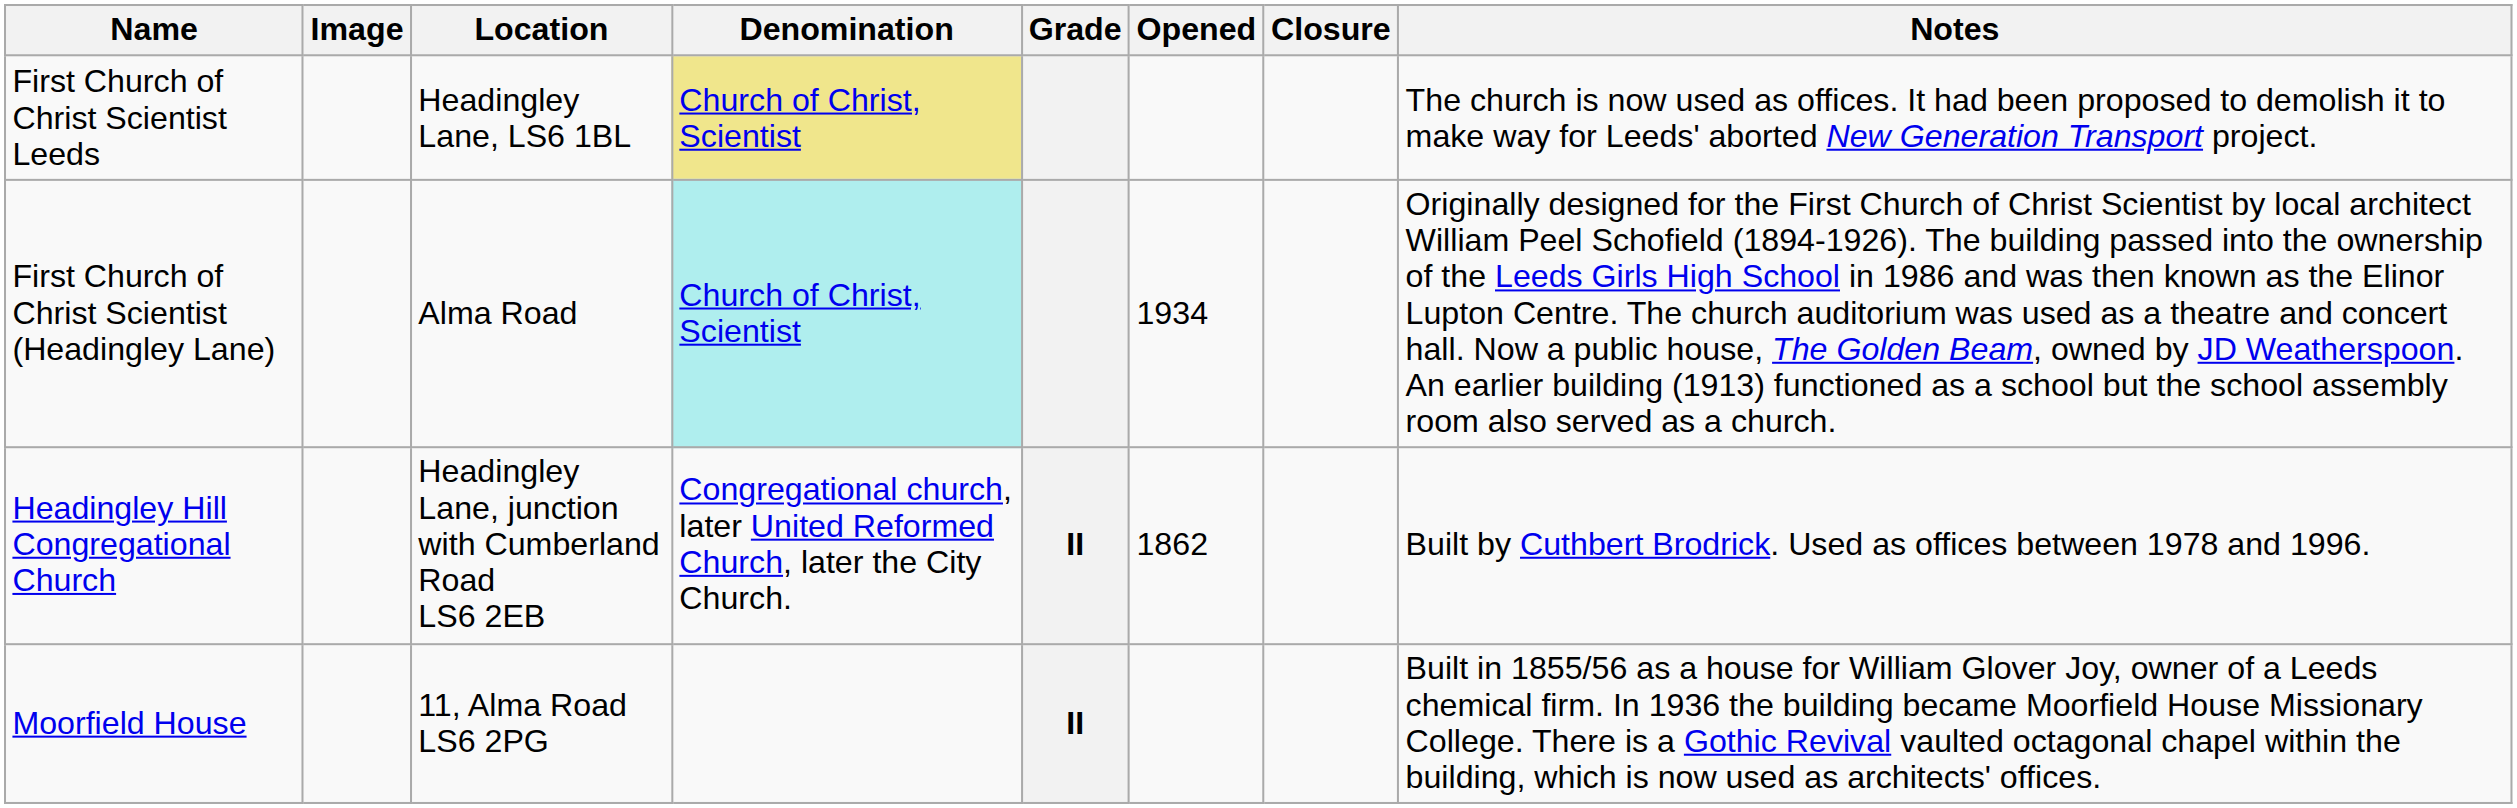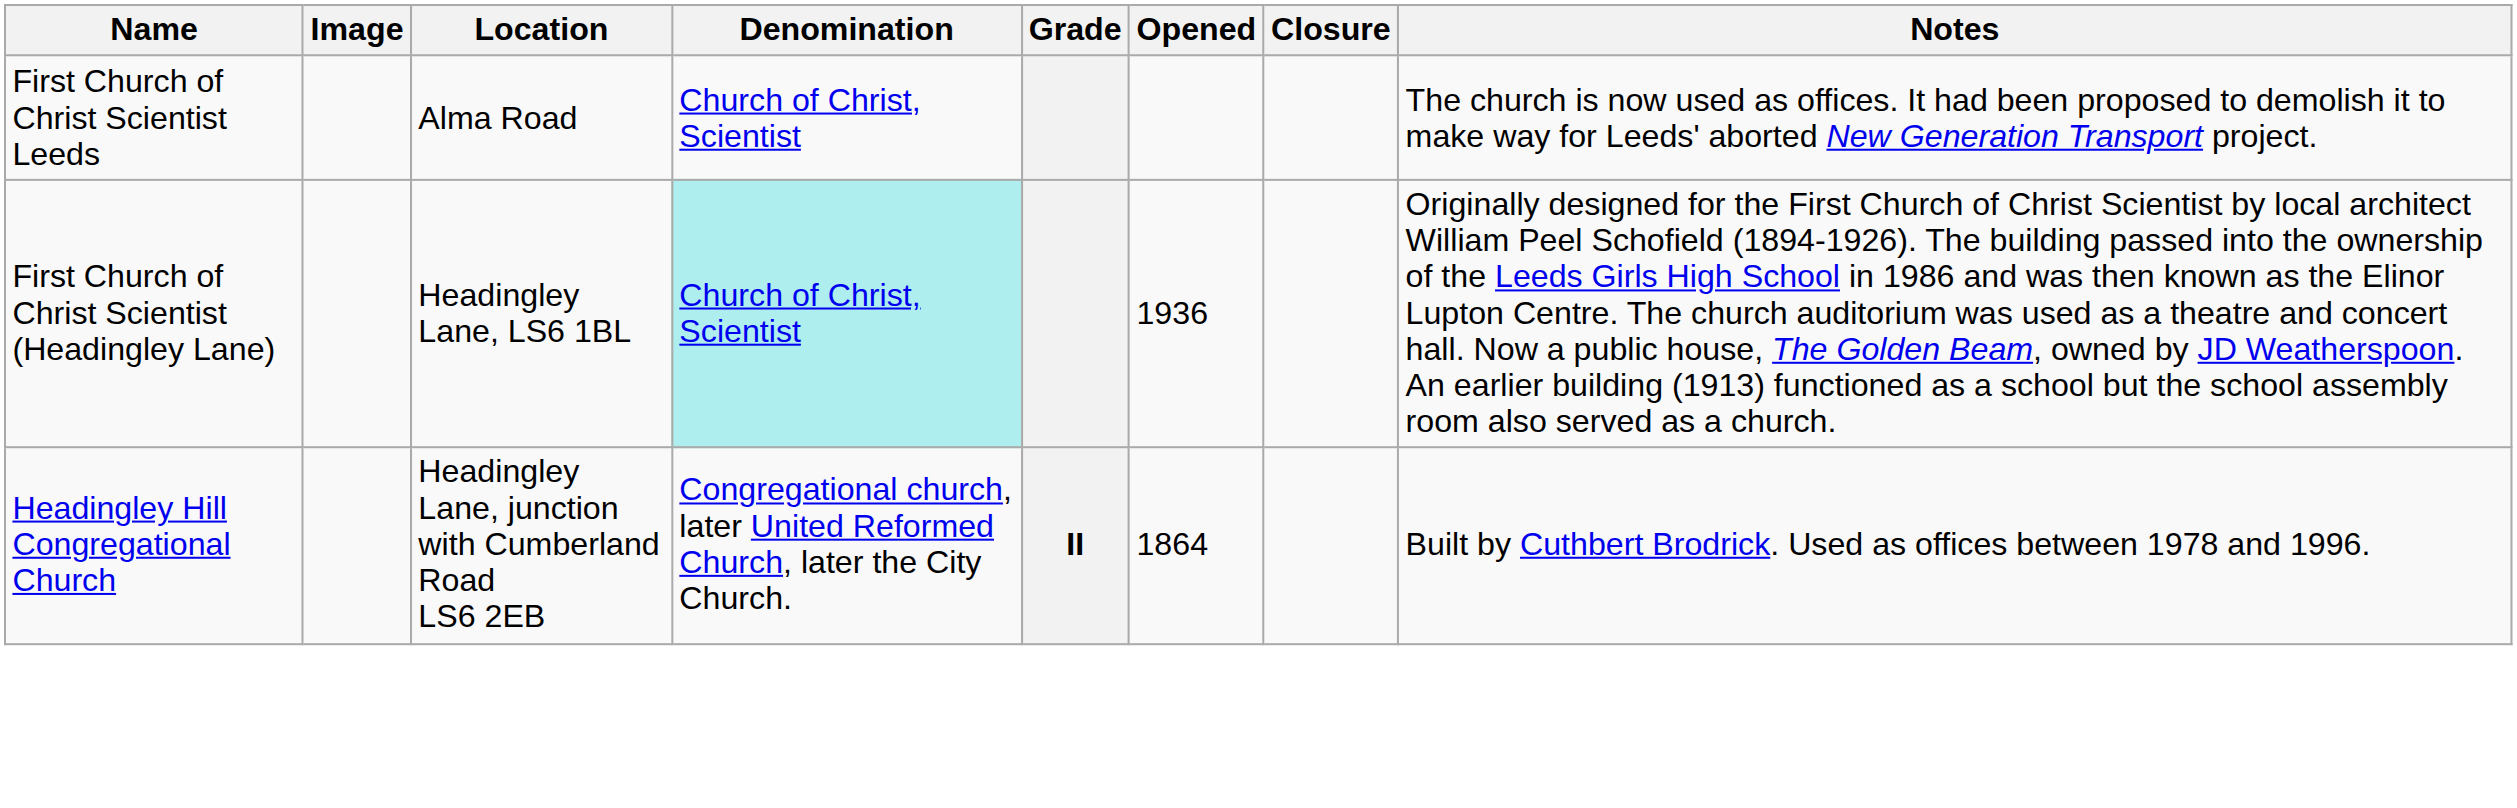 <table class="wikitable sortable">
 <tr>
 <th>Name</th>
 <th class="unsortable">Image</th>
 <th>Location</th>
 <th>Denomination</th>
 <th>Grade</th>
 <th>Opened</th>
 <th>Closure</th>
 <th class="unsortable">Notes</th>
 </tr>
 <tr>
 <td>First Church of Christ Scientist Leeds</td>
 <td></td>
-<td>Headingley Lane, LS6 1BL</td>
-<td style="background: khaki;"><a href='#'>Church of Christ, Scientist</a></td>
+<td>Alma Road</td>
+<td><a href='#'>Church of Christ, Scientist</a></td>
 <th></th>
 <td></td>
 <td></td>
 <td>The church is now used as offices. It had been proposed to demolish it to make way for Leeds' aborted <em><a href='#'>New Generation Transport</a></em> project.</td>
 </tr>
 <tr>
 <td>First Church of Christ Scientist (Headingley Lane)</td>
 <td></td>
-<td>Alma Road</td>
+<td>Headingley Lane, LS6 1BL</td>
 <td style="background: paleturquoise;"><a href='#'>Church of Christ, Scientist</a></td>
 <th></th>
-<td>1934</td>
+<td>1936</td>
 <td></td>
 <td>Originally designed for the First Church of Christ Scientist by local architect William Peel Schofield (1894-1926). The building passed into the ownership of the <a href='#'>Leeds Girls High School</a> in 1986 and was then known as the Elinor Lupton Centre. The church auditorium was used as a theatre and concert hall. Now a public house, <em><a href='#'>The Golden Beam</a></em>, owned by <a href='#'>JD Weatherspoon</a>. An earlier building (1913) functioned as a school but the school assembly room also served as a church.</td>
 </tr>
 <tr>
 <td><a href='#'>Headingley Hill Congregational Church</a></td>
 <td></td>
 <td>Headingley Lane, junction with Cumberland Road<br>LS6 2EB</td>
 <td><a href='#'>Congregational church</a>, later <a href='#'>United Reformed Church</a>, later the City Church.</td>
 <th>II</th>
-<td>1862</td>
+<td>1864</td>
 <td></td>
 <td>Built by <a href='#'>Cuthbert Brodrick</a>. Used as offices between 1978 and 1996.</td>
 </tr>
-<tr>
-<td><a href='#'>Moorfield House</a></td>
-<td></td>
-<td>11, Alma Road<br>LS6 2PG</td>
-<td></td>
-<th>II</th>
-<td></td>
-<td></td>
-<td>Built in 1855/56 as a house for William Glover Joy, owner of a Leeds chemical firm. In 1936 the building became Moorfield House Missionary College. There is a <a href='#'>Gothic Revival</a> vaulted octagonal chapel within the building, which is now used as architects' offices.</td>
-</tr>
 </table>
